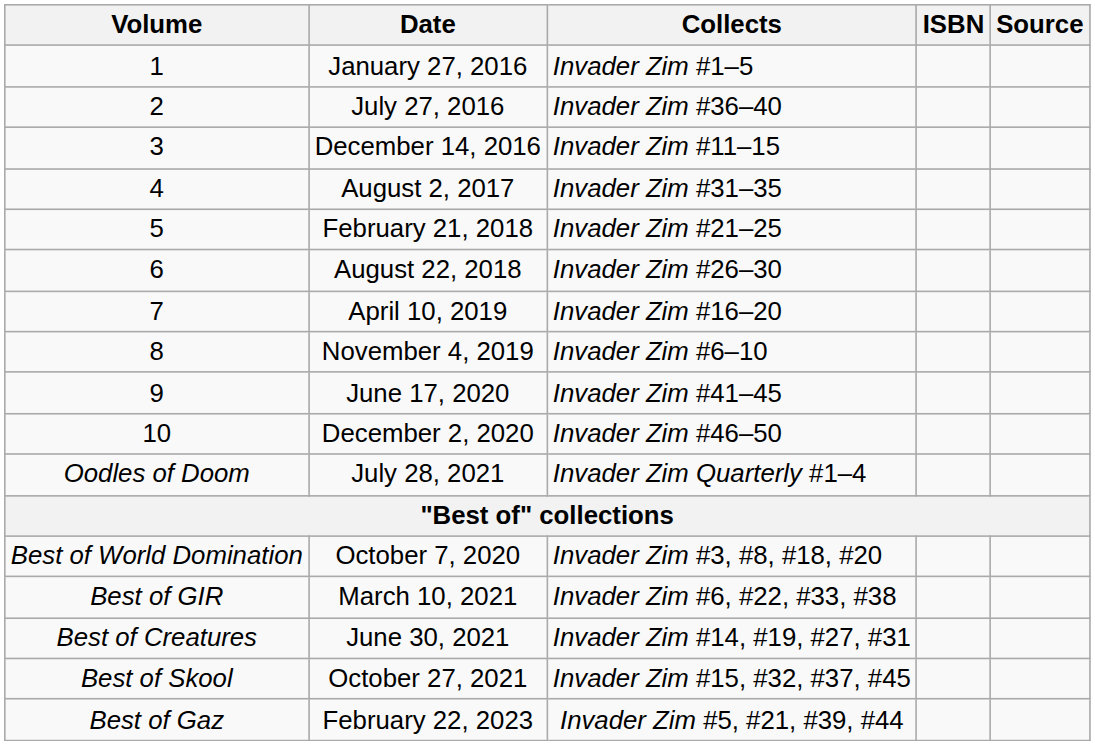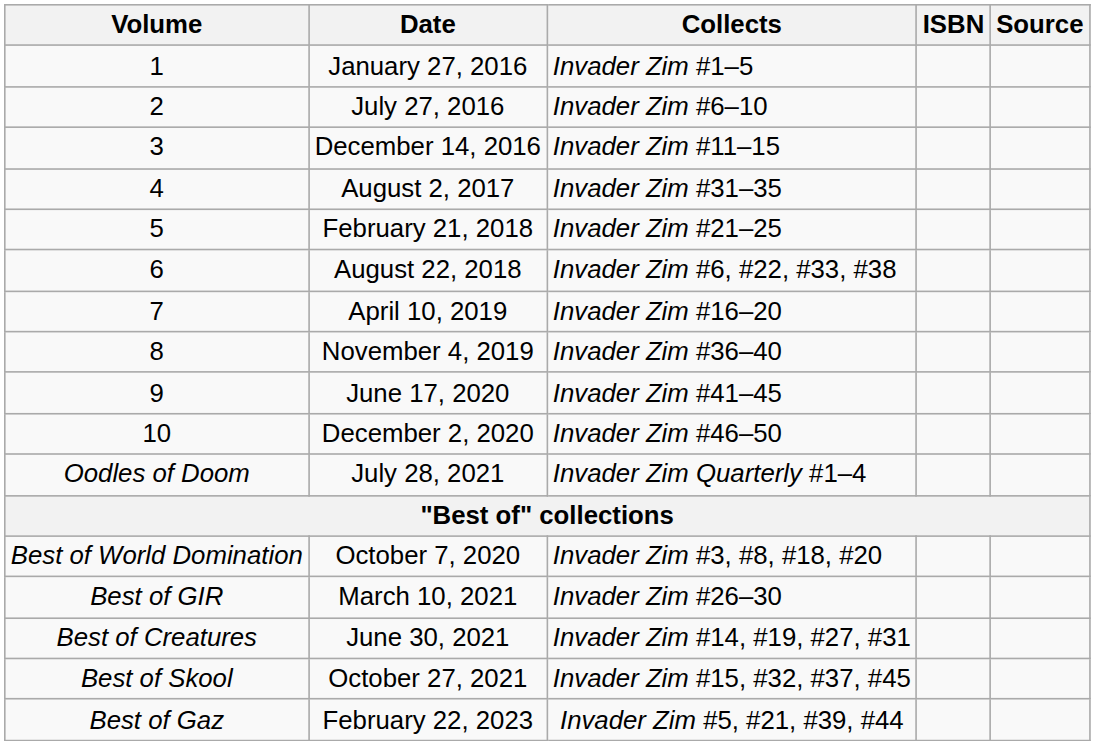 <table class="wikitable" style="text-align: center">
 <tr>
 <th>Volume</th>
 <th>Date</th>
 <th>Collects</th>
 <th>ISBN</th>
 <th>Source</th>
 </tr>
 <tr>
 <td>1</td>
 <td>January 27, 2016</td>
 <td align=left><em>Invader Zim</em> #1–5</td>
 <td></td>
 <td></td>
 </tr>
 <tr>
 <td>2</td>
 <td>July 27, 2016</td>
-<td align=left><em>Invader Zim</em> #36–40</td>
+<td align=left><em>Invader Zim</em> #6–10</td>
 <td></td>
 <td></td>
 </tr>
 <tr>
 <td>3</td>
 <td>December 14, 2016</td>
 <td align=left><em>Invader Zim</em> #11–15</td>
 <td></td>
 <td></td>
 </tr>
 <tr>
 <td>4</td>
 <td>August 2, 2017</td>
 <td align=left><em>Invader Zim</em> #31–35</td>
 <td></td>
 <td></td>
 </tr>
 <tr>
 <td>5</td>
 <td>February 21, 2018</td>
 <td align=left><em>Invader Zim</em> #21–25</td>
 <td></td>
 <td></td>
 </tr>
 <tr>
 <td>6</td>
 <td>August 22, 2018</td>
-<td align=left><em>Invader Zim</em> #26–30</td>
+<td align=left><em>Invader Zim</em> #6, #22, #33, #38</td>
 <td></td>
 <td></td>
 </tr>
 <tr>
 <td>7</td>
 <td>April 10, 2019</td>
 <td align=left><em>Invader Zim</em> #16–20</td>
 <td></td>
 <td></td>
 </tr>
 <tr>
 <td>8</td>
 <td>November 4, 2019</td>
-<td align=left><em>Invader Zim</em> #6–10</td>
+<td align=left><em>Invader Zim</em> #36–40</td>
 <td></td>
 <td></td>
 </tr>
 <tr>
 <td>9</td>
 <td>June 17, 2020</td>
 <td align=left><em>Invader Zim</em> #41–45</td>
 <td></td>
 <td></td>
 </tr>
 <tr>
 <td>10</td>
 <td>December 2, 2020</td>
 <td align=left><em>Invader Zim</em> #46–50</td>
 <td></td>
 <td></td>
 </tr>
 <tr>
 <td><em>Oodles of Doom</em></td>
 <td>July 28, 2021</td>
 <td align=left><em>Invader Zim Quarterly</em> #1–4</td>
 <td></td>
 <td></td>
 </tr>
 <tr>
 <th colspan=5>"Best of" collections</th>
 </tr>
 <tr>
 <td><em>Best of World Domination</em></td>
 <td>October 7, 2020</td>
 <td align=left><em>Invader Zim</em> #3, #8, #18, #20</td>
 <td></td>
 <td></td>
 </tr>
 <tr>
 <td><em>Best of GIR</em></td>
 <td>March 10, 2021</td>
-<td align=left><em>Invader Zim</em> #6, #22, #33, #38</td>
+<td align=left><em>Invader Zim</em> #26–30</td>
 <td></td>
 <td></td>
 </tr>
 <tr>
 <td><em>Best of Creatures</em></td>
 <td>June 30, 2021</td>
 <td align=left><em>Invader Zim</em> #14, #19, #27, #31</td>
 <td></td>
 <td></td>
 </tr>
 <tr>
 <td><em>Best of Skool</em></td>
 <td>October 27, 2021</td>
 <td align=left><em>Invader Zim</em> #15, #32, #37, #45</td>
 <td></td>
 <td></td>
 </tr>
 <tr>
 <td><em>Best of Gaz</em></td>
 <td>February 22, 2023</td>
 <td><em>Invader Zim</em> #5, #21, #39, #44</td>
 <td></td>
 <td></td>
 </tr>
 </table>
